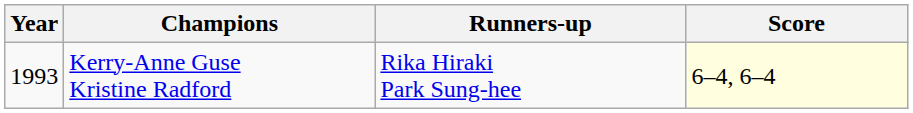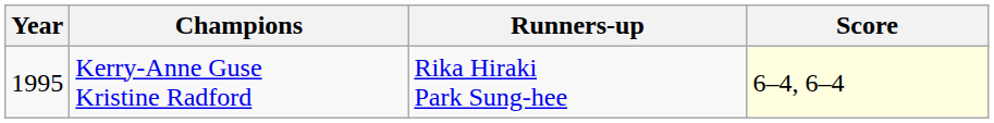 <table class="wikitable">
 <tr>
 <th>Year</th>
 <th width="200">Champions</th>
 <th width="200">Runners-up</th>
 <th width="140">Score</th>
 </tr>
 <tr>
-<td>1993</td>
+<td>1995</td>
 <td> <a href='#'>Kerry-Anne Guse</a><br> <a href='#'>Kristine Radford</a></td>
 <td> <a href='#'>Rika Hiraki</a><br> <a href='#'>Park Sung-hee</a></td>
 <td style="background: lightyellow;">6–4, 6–4</td>
 </tr>
 </table>
